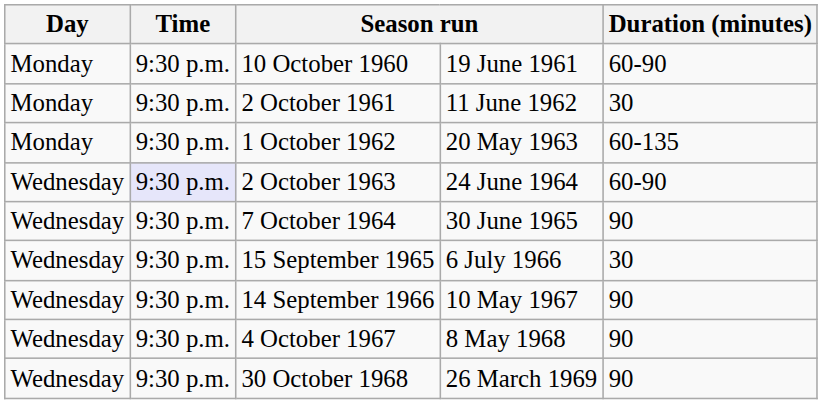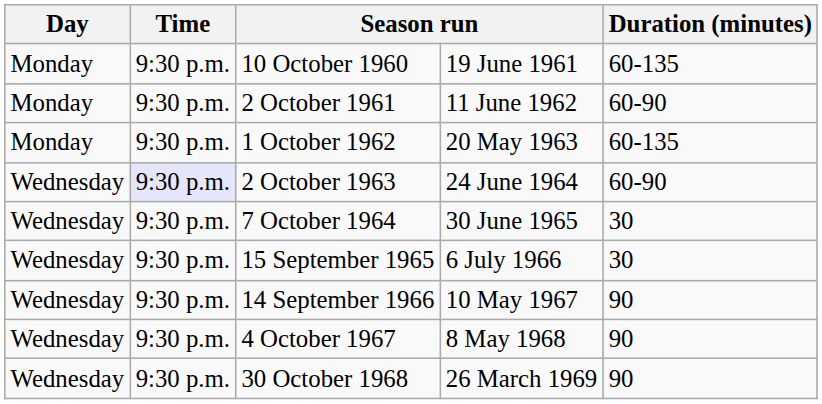 <table class="wikitable">
 <tr>
 <th>Day</th>
 <th>Time</th>
 <th colspan="2">Season run</th>
 <th>Duration (minutes)</th>
 </tr>
 <tr>
 <td>Monday</td>
 <td>9:30 p.m.</td>
 <td>10 October 1960</td>
 <td>19 June 1961</td>
-<td>60-90</td>
+<td>60-135</td>
 </tr>
 <tr>
 <td>Monday</td>
 <td>9:30 p.m.</td>
 <td>2 October 1961</td>
 <td>11 June 1962</td>
-<td>30</td>
+<td>60-90</td>
 </tr>
 <tr>
 <td>Monday</td>
 <td>9:30 p.m.</td>
 <td>1 October 1962</td>
 <td>20 May 1963</td>
 <td>60-135</td>
 </tr>
 <tr>
 <td>Wednesday</td>
 <td style="background: lavender;">9:30 p.m.</td>
 <td>2 October 1963</td>
 <td>24 June 1964</td>
 <td>60-90</td>
 </tr>
 <tr>
 <td>Wednesday</td>
 <td>9:30 p.m.</td>
 <td>7 October 1964</td>
 <td>30 June 1965</td>
-<td>90</td>
+<td>30</td>
 </tr>
 <tr>
 <td>Wednesday</td>
 <td>9:30 p.m.</td>
 <td>15 September 1965</td>
 <td>6 July 1966</td>
 <td>30</td>
 </tr>
 <tr>
 <td>Wednesday</td>
 <td>9:30 p.m.</td>
 <td>14 September 1966</td>
 <td>10 May 1967</td>
 <td>90</td>
 </tr>
 <tr>
 <td>Wednesday</td>
 <td>9:30 p.m.</td>
 <td>4 October 1967</td>
 <td>8 May 1968</td>
 <td>90</td>
 </tr>
 <tr>
 <td>Wednesday</td>
 <td>9:30 p.m.</td>
 <td>30 October 1968</td>
 <td>26 March 1969</td>
 <td>90</td>
 </tr>
 </table>
